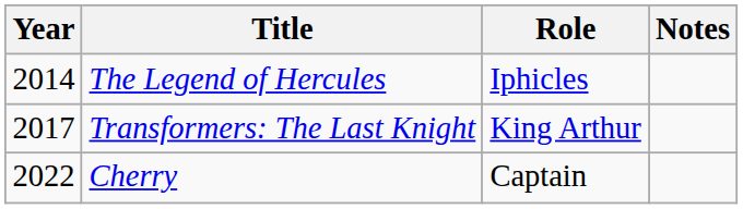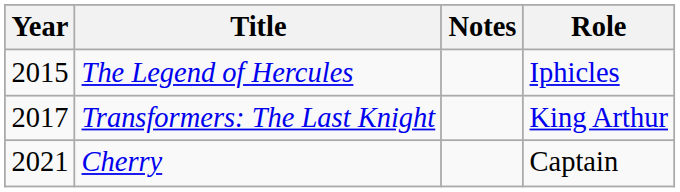 <table class="wikitable">
 <tr>
 <th>Year</th>
 <th>Title</th>
+<th>Notes</th>
 <th>Role</th>
-<th>Notes</th>
 </tr>
 <tr>
-<td>2014</td>
+<td>2015</td>
 <td><em><a href='#'>The Legend of Hercules</a></em></td>
+<td></td>
 <td><a href='#'>Iphicles</a></td>
-<td></td>
 </tr>
 <tr>
 <td>2017</td>
 <td><em><a href='#'>Transformers: The Last Knight</a></em></td>
+<td></td>
 <td><a href='#'>King Arthur</a></td>
-<td></td>
 </tr>
 <tr>
-<td>2022</td>
+<td>2021</td>
 <td><em><a href='#'>Cherry</a></em></td>
+<td></td>
 <td>Captain</td>
-<td></td>
 </tr>
 </table>
